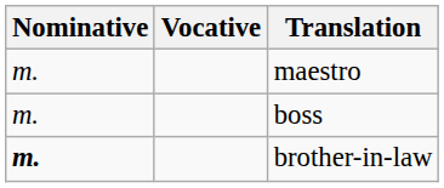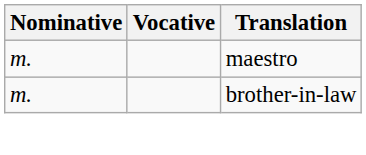 <table class="wikitable">
 <tr>
 <th>Nominative</th>
 <th>Vocative</th>
 <th>Translation</th>
 </tr>
 <tr>
 <td> <em>m.</em></td>
 <td></td>
 <td>maestro</td>
 </tr>
 <tr>
 <td>  <em>m.</em></td>
 <td></td>
-<td>boss</td>
-</tr>
-<tr>
-<td><strong>  <em>m.</em></strong></td>
-<td></td>
 <td>brother-in-law</td>
 </tr>
 </table>
